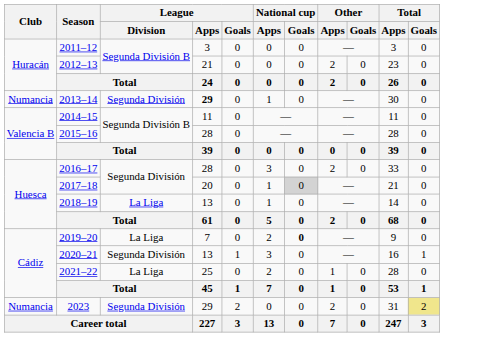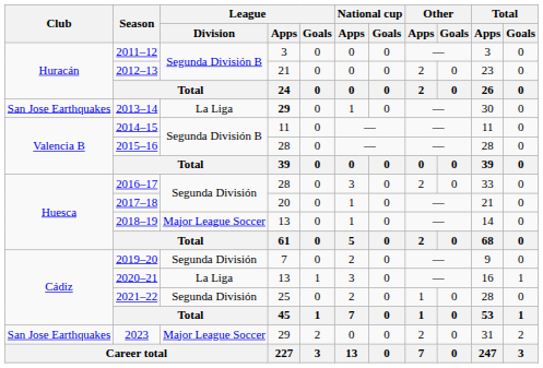 <table class="wikitable" style="text-align:center">
 <tr>
 <th rowspan="2">Club</th>
 <th rowspan="2">Season</th>
 <th colspan="3">League</th>
 <th colspan="2">National cup</th>
 <th colspan="2">Other</th>
 <th colspan="2">Total</th>
 </tr>
 <tr>
 <th>Division</th>
 <th>Apps</th>
 <th>Goals</th>
 <th>Apps</th>
 <th>Goals</th>
 <th>Apps</th>
 <th>Goals</th>
 <th>Apps</th>
 <th>Goals</th>
 </tr>
 <tr>
 <td rowspan="3"><a href='#'>Huracán</a></td>
 <td><a href='#'>2011–12</a></td>
 <td rowspan="2"><a href='#'>Segunda División B</a></td>
 <td>3</td>
 <td>0</td>
 <td>0</td>
 <td>0</td>
 <td colspan="2">—</td>
 <td>3</td>
 <td>0</td>
 </tr>
 <tr>
 <td><a href='#'>2012–13</a></td>
 <td>21</td>
 <td>0</td>
 <td>0</td>
 <td>0</td>
 <td>2</td>
 <td>0</td>
 <td>23</td>
 <td>0</td>
 </tr>
 <tr>
 <th colspan="2">Total</th>
 <th>24</th>
 <th>0</th>
 <th>0</th>
 <th>0</th>
 <th>2</th>
 <th>0</th>
 <th>26</th>
 <th>0</th>
 </tr>
 <tr>
-<td><a href='#'>Numancia</a></td>
+<td><a href='#'>San Jose Earthquakes</a></td>
 <td><a href='#'>2013–14</a></td>
-<td><a href='#'>Segunda División</a></td>
+<td>La Liga</td>
 <td><strong>29</strong></td>
 <td>0</td>
 <td>1</td>
 <td>0</td>
 <td colspan="2">—</td>
 <td>30</td>
 <td>0</td>
 </tr>
 <tr>
 <td rowspan="3"><a href='#'>Valencia B</a></td>
 <td><a href='#'>2014–15</a></td>
 <td rowspan="2">Segunda División B</td>
 <td>11</td>
 <td>0</td>
 <td colspan="2">—</td>
 <td colspan="2">—</td>
 <td>11</td>
 <td>0</td>
 </tr>
 <tr>
 <td><a href='#'>2015–16</a></td>
 <td>28</td>
 <td>0</td>
 <td colspan="2">—</td>
 <td colspan="2">—</td>
 <td>28</td>
 <td>0</td>
 </tr>
 <tr>
 <th colspan="2">Total</th>
 <th>39</th>
 <th>0</th>
 <th>0</th>
 <th>0</th>
 <th>0</th>
 <th>0</th>
 <th>39</th>
 <th>0</th>
 </tr>
 <tr>
 <td rowspan="4"><a href='#'>Huesca</a></td>
 <td><a href='#'>2016–17</a></td>
 <td rowspan="2">Segunda División</td>
 <td>28</td>
 <td>0</td>
 <td>3</td>
 <td>0</td>
 <td>2</td>
 <td>0</td>
 <td>33</td>
 <td>0</td>
 </tr>
 <tr>
 <td><a href='#'>2017–18</a></td>
 <td>20</td>
 <td>0</td>
 <td>1</td>
-<td style="background: lightgrey;">0</td>
+<td>0</td>
 <td colspan="2">—</td>
 <td>21</td>
 <td>0</td>
 </tr>
 <tr>
 <td><a href='#'>2018–19</a></td>
-<td><a href='#'>La Liga</a></td>
+<td><a href='#'>Major League Soccer</a></td>
 <td>13</td>
 <td>0</td>
 <td>1</td>
 <td>0</td>
 <td colspan="2">—</td>
 <td>14</td>
 <td>0</td>
 </tr>
 <tr>
 <th colspan="2">Total</th>
 <th>61</th>
 <th>0</th>
 <th>5</th>
 <th>0</th>
 <th>2</th>
 <th>0</th>
 <th>68</th>
 <th>0</th>
 </tr>
 <tr>
 <td rowspan="4"><a href='#'>Cádiz</a></td>
 <td><a href='#'>2019–20</a></td>
-<td>La Liga</td>
+<td>Segunda División</td>
 <td>7</td>
 <td>0</td>
 <td>2</td>
-<td><strong>0</strong></td>
+<td>0</td>
 <td colspan="2">—</td>
 <td>9</td>
 <td>0</td>
 </tr>
 <tr>
 <td><a href='#'>2020–21</a></td>
-<td>Segunda División</td>
+<td>La Liga</td>
 <td>13</td>
 <td>1</td>
 <td>3</td>
 <td>0</td>
 <td colspan="2">—</td>
 <td>16</td>
 <td>1</td>
 </tr>
 <tr>
 <td><a href='#'>2021–22</a></td>
-<td>La Liga</td>
+<td>Segunda División</td>
 <td>25</td>
 <td>0</td>
 <td>2</td>
 <td>0</td>
 <td>1</td>
 <td>0</td>
 <td>28</td>
 <td>0</td>
 </tr>
 <tr>
 <th colspan="2">Total</th>
 <th>45</th>
 <th>1</th>
 <th>7</th>
 <th>0</th>
 <th>1</th>
 <th>0</th>
 <th>53</th>
 <th>1</th>
 </tr>
 <tr>
-<td><a href='#'>Numancia</a></td>
+<td><a href='#'>San Jose Earthquakes</a></td>
 <td><a href='#'>2023</a></td>
-<td><a href='#'>Segunda División</a></td>
+<td><a href='#'>Major League Soccer</a></td>
 <td>29</td>
 <td>2</td>
 <td>0</td>
 <td>0</td>
 <td>2</td>
 <td>0</td>
 <td>31</td>
-<td style="background: khaki;">2</td>
+<td>2</td>
 </tr>
 <tr>
 <th colspan="3">Career total</th>
 <th>227</th>
 <th>3</th>
 <th>13</th>
 <th>0</th>
 <th>7</th>
 <th>0</th>
 <th>247</th>
 <th>3</th>
 </tr>
 </table>
